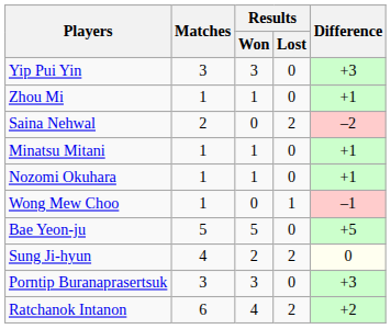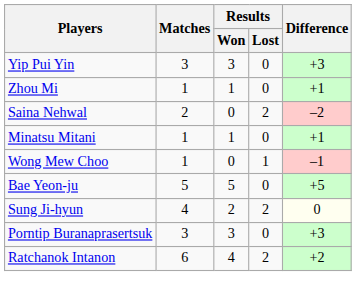 <table class=wikitable style="text-align:center; font-size:small">
 <tr>
 <th rowspan="2">Players</th>
 <th rowspan="2">Matches</th>
 <th colspan="2">Results</th>
 <th rowspan="2">Difference</th>
 </tr>
 <tr>
 <th>Won</th>
 <th>Lost</th>
 </tr>
 <tr>
 <td align="left"> <a href='#'>Yip Pui Yin</a></td>
 <td>3</td>
 <td>3</td>
 <td>0</td>
 <td bgcolor="#ccffcc">+3</td>
 </tr>
 <tr>
 <td align="left"> <a href='#'>Zhou Mi</a></td>
 <td>1</td>
 <td>1</td>
 <td>0</td>
 <td bgcolor="#ccffcc">+1</td>
 </tr>
 <tr>
 <td align="left"> <a href='#'>Saina Nehwal</a></td>
 <td>2</td>
 <td>0</td>
 <td>2</td>
 <td bgcolor="#ffcccc">–2</td>
 </tr>
 <tr>
 <td align="left"> <a href='#'>Minatsu Mitani</a></td>
-<td>1</td>
-<td>1</td>
-<td>0</td>
-<td bgcolor="#ccffcc">+1</td>
-</tr>
-<tr>
-<td align="left"> <a href='#'>Nozomi Okuhara</a></td>
 <td>1</td>
 <td>1</td>
 <td>0</td>
 <td bgcolor="#ccffcc">+1</td>
 </tr>
 <tr>
 <td align="left"> <a href='#'>Wong Mew Choo</a></td>
 <td>1</td>
 <td>0</td>
 <td>1</td>
 <td bgcolor="#ffcccc">–1</td>
 </tr>
 <tr>
 <td align="left"> <a href='#'>Bae Yeon-ju</a></td>
 <td>5</td>
 <td>5</td>
 <td>0</td>
 <td bgcolor="#ccffcc">+5</td>
 </tr>
 <tr>
 <td align="left"> <a href='#'>Sung Ji-hyun</a></td>
 <td>4</td>
 <td>2</td>
 <td>2</td>
 <td bgcolor="#fffff0">0</td>
 </tr>
 <tr>
 <td align="left"> <a href='#'>Porntip Buranaprasertsuk</a></td>
 <td>3</td>
 <td>3</td>
 <td>0</td>
 <td bgcolor="#ccffcc">+3</td>
 </tr>
 <tr>
 <td align="left"> <a href='#'>Ratchanok Intanon</a></td>
 <td>6</td>
 <td>4</td>
 <td>2</td>
 <td bgcolor="#ccffcc">+2</td>
 </tr>
 </table>
